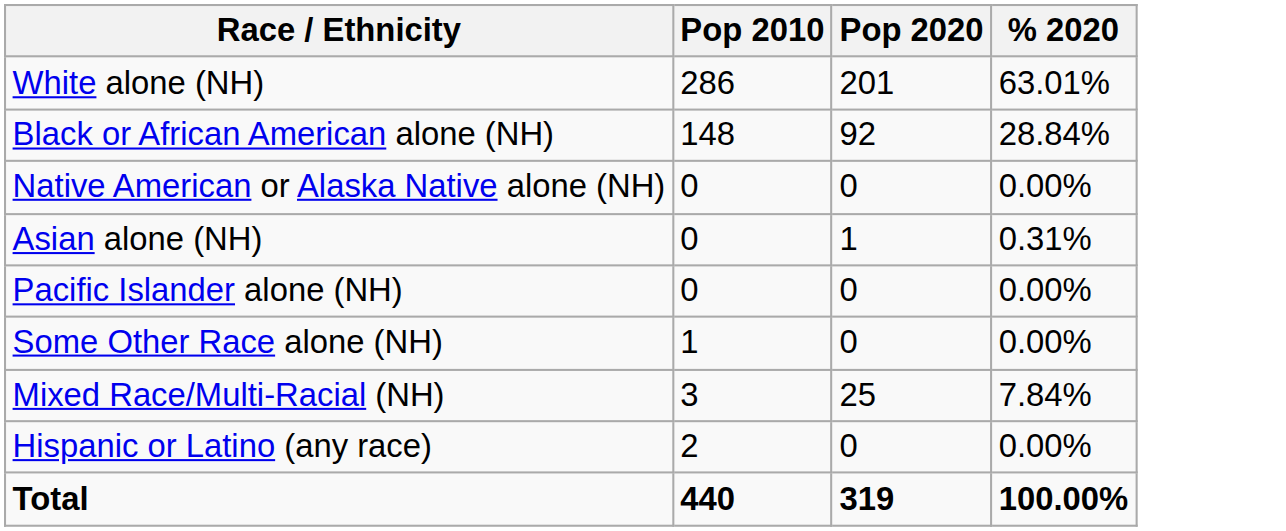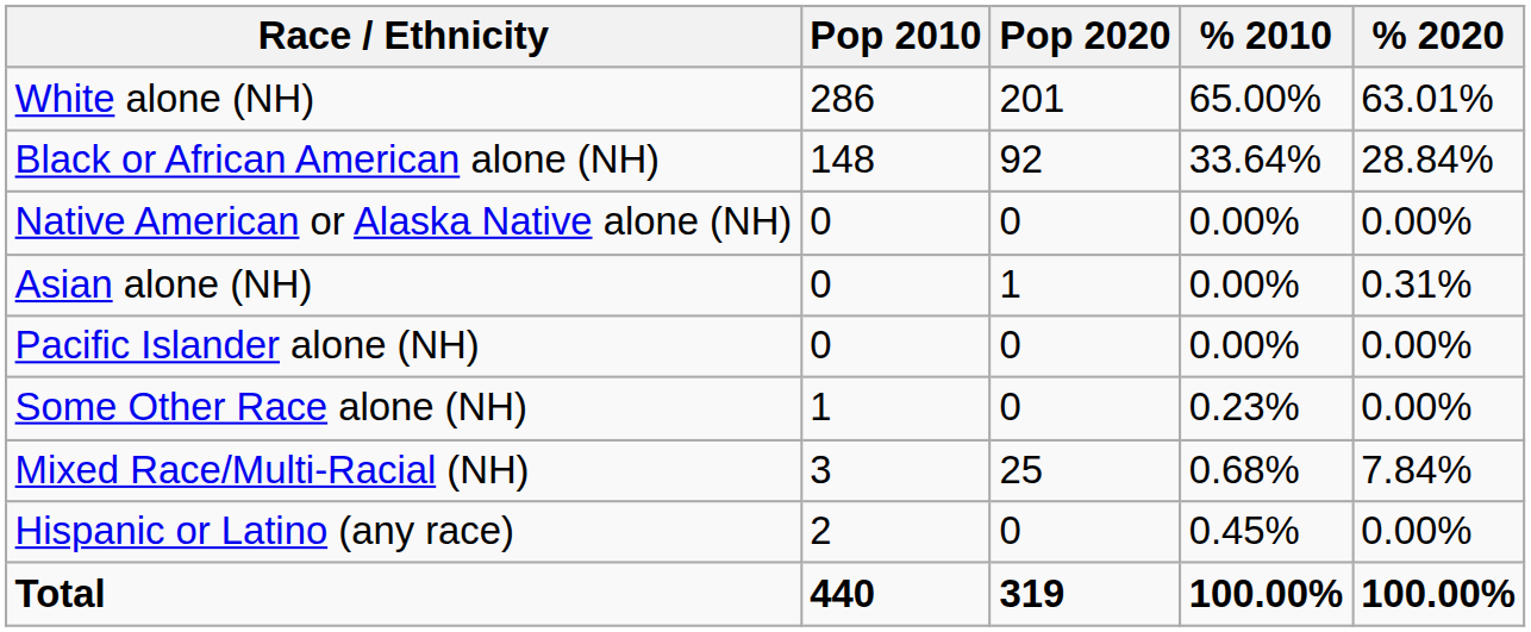 <table class="wikitable">
 <tr>
 <th>Race / Ethnicity</th>
 <th>Pop 2010</th>
 <th>Pop 2020</th>
+<th>% 2010</th>
 <th>% 2020</th>
 </tr>
 <tr>
 <td><a href='#'>White</a> alone (NH)</td>
 <td>286</td>
 <td>201</td>
+<td>65.00%</td>
 <td>63.01%</td>
 </tr>
 <tr>
 <td><a href='#'>Black or African American</a> alone (NH)</td>
 <td>148</td>
 <td>92</td>
+<td>33.64%</td>
 <td>28.84%</td>
 </tr>
 <tr>
 <td><a href='#'>Native American</a> or <a href='#'>Alaska Native</a> alone (NH)</td>
 <td>0</td>
 <td>0</td>
 <td>0.00%</td>
+<td>0.00%</td>
 </tr>
 <tr>
 <td><a href='#'>Asian</a> alone (NH)</td>
 <td>0</td>
 <td>1</td>
+<td>0.00%</td>
 <td>0.31%</td>
 </tr>
 <tr>
 <td><a href='#'>Pacific Islander</a> alone (NH)</td>
 <td>0</td>
 <td>0</td>
 <td>0.00%</td>
+<td>0.00%</td>
 </tr>
 <tr>
 <td><a href='#'>Some Other Race</a> alone (NH)</td>
 <td>1</td>
 <td>0</td>
+<td>0.23%</td>
 <td>0.00%</td>
 </tr>
 <tr>
 <td><a href='#'>Mixed Race/Multi-Racial</a> (NH)</td>
 <td>3</td>
 <td>25</td>
+<td>0.68%</td>
 <td>7.84%</td>
 </tr>
 <tr>
 <td><a href='#'>Hispanic or Latino</a> (any race)</td>
 <td>2</td>
 <td>0</td>
+<td>0.45%</td>
 <td>0.00%</td>
 </tr>
 <tr>
 <td><strong>Total</strong></td>
 <td><strong>440</strong></td>
 <td><strong>319</strong></td>
 <td><strong>100.00%</strong></td>
+<td><strong>100.00%</strong></td>
 </tr>
 </table>
